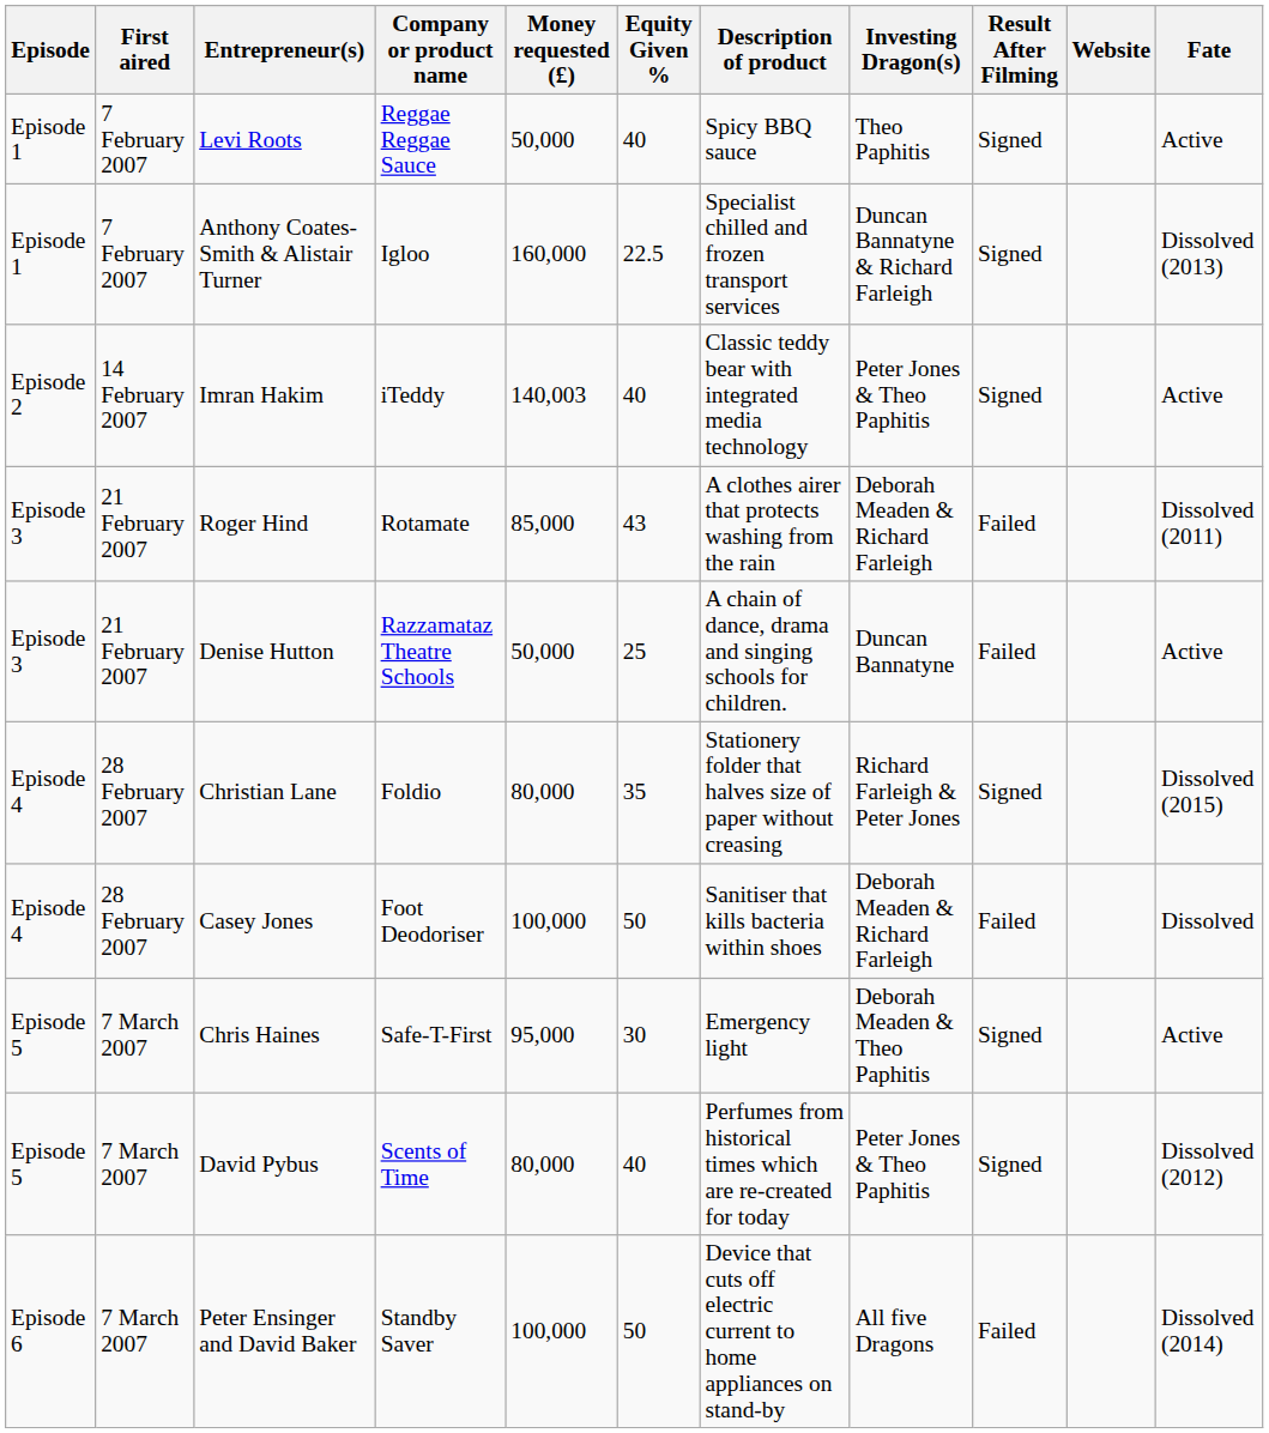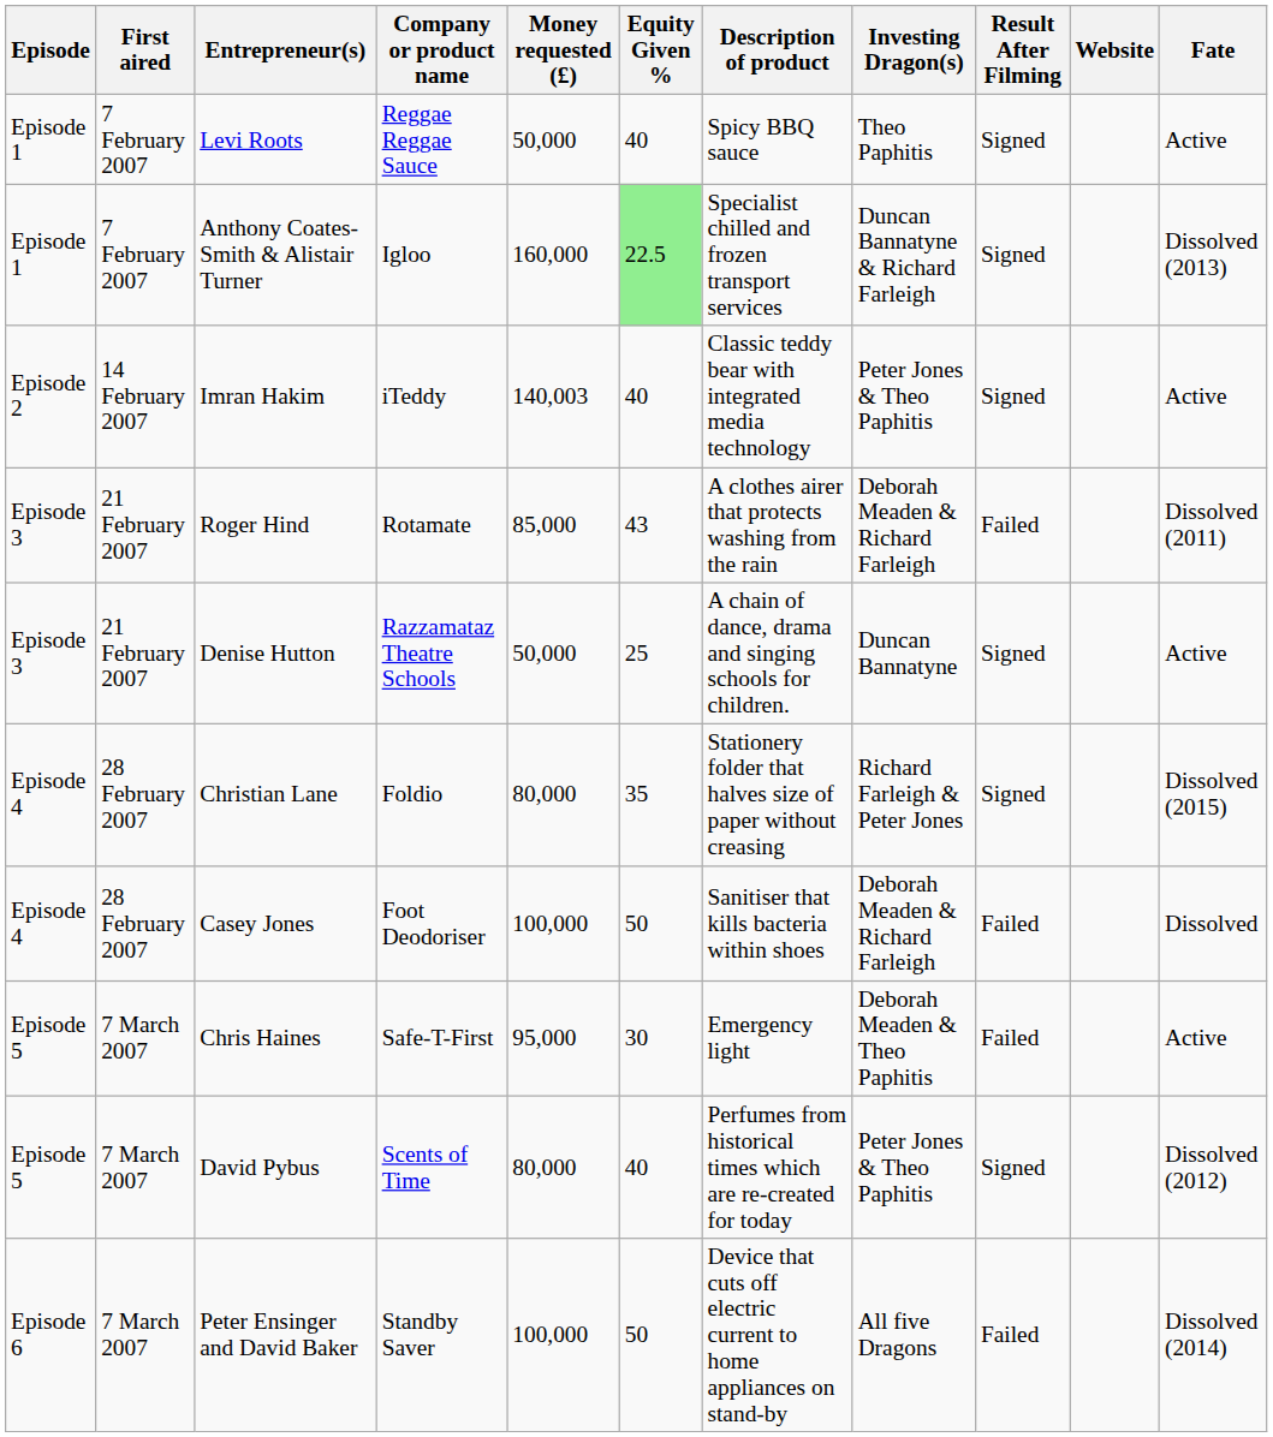 <table class="wikitable sortable">
 <tr>
 <th>Episode</th>
 <th>First aired</th>
 <th>Entrepreneur(s)</th>
 <th>Company or product name</th>
 <th>Money requested (£)</th>
 <th>Equity Given %</th>
 <th>Description of product</th>
 <th>Investing Dragon(s)</th>
 <th>Result After Filming</th>
 <th>Website</th>
 <th>Fate</th>
 </tr>
 <tr>
 <td>Episode 1</td>
 <td>7 February 2007</td>
 <td><a href='#'>Levi Roots</a></td>
 <td><a href='#'>Reggae Reggae Sauce</a></td>
 <td>50,000</td>
 <td>40</td>
 <td>Spicy BBQ sauce</td>
 <td>Theo Paphitis</td>
 <td>Signed</td>
 <td></td>
 <td>Active </td>
 </tr>
 <tr>
 <td>Episode 1</td>
 <td>7 February 2007</td>
 <td>Anthony Coates-Smith & Alistair Turner</td>
 <td>Igloo</td>
 <td>160,000</td>
-<td>22.5</td>
+<td style="background: lightgreen;">22.5</td>
 <td>Specialist chilled and frozen transport services</td>
 <td>Duncan Bannatyne & Richard Farleigh</td>
 <td>Signed </td>
 <td></td>
 <td>Dissolved (2013) </td>
 </tr>
 <tr>
 <td>Episode 2</td>
 <td>14 February 2007</td>
 <td>Imran Hakim</td>
 <td>iTeddy</td>
 <td>140,003</td>
 <td>40</td>
 <td>Classic teddy bear with integrated media technology</td>
 <td>Peter Jones & Theo Paphitis</td>
 <td>Signed</td>
 <td></td>
 <td>Active </td>
 </tr>
 <tr>
 <td>Episode 3</td>
 <td>21 February 2007</td>
 <td>Roger Hind</td>
 <td>Rotamate</td>
 <td>85,000</td>
 <td>43</td>
 <td>A clothes airer that protects washing from the rain</td>
 <td>Deborah Meaden & Richard Farleigh</td>
 <td>Failed </td>
 <td></td>
 <td>Dissolved (2011) </td>
 </tr>
 <tr>
 <td>Episode 3</td>
 <td>21 February 2007</td>
 <td>Denise Hutton</td>
 <td><a href='#'>Razzamataz Theatre Schools</a></td>
 <td>50,000</td>
 <td>25</td>
 <td>A chain of dance, drama and singing schools for children.</td>
 <td>Duncan Bannatyne</td>
-<td>Failed </td>
+<td>Signed </td>
 <td></td>
 <td>Active </td>
 </tr>
 <tr>
 <td>Episode 4</td>
 <td>28 February 2007</td>
 <td>Christian Lane</td>
 <td>Foldio</td>
 <td>80,000</td>
 <td>35</td>
 <td>Stationery folder that halves size of paper without creasing</td>
 <td>Richard Farleigh & Peter Jones</td>
 <td>Signed </td>
 <td></td>
 <td>Dissolved (2015) </td>
 </tr>
 <tr>
 <td>Episode 4</td>
 <td>28 February 2007</td>
 <td>Casey Jones</td>
 <td>Foot Deodoriser</td>
 <td>100,000</td>
 <td>50</td>
 <td>Sanitiser that kills bacteria within shoes</td>
 <td>Deborah Meaden & Richard Farleigh</td>
 <td>Failed </td>
 <td></td>
 <td>Dissolved </td>
 </tr>
 <tr>
 <td>Episode 5</td>
 <td>7 March 2007</td>
 <td>Chris Haines</td>
 <td>Safe-T-First</td>
 <td>95,000</td>
 <td>30</td>
 <td>Emergency light</td>
 <td>Deborah Meaden & Theo Paphitis</td>
-<td>Signed </td>
+<td>Failed </td>
 <td></td>
 <td>Active </td>
 </tr>
 <tr>
 <td>Episode 5</td>
 <td>7 March 2007</td>
 <td>David Pybus</td>
 <td><a href='#'>Scents of Time</a></td>
 <td>80,000</td>
 <td>40</td>
 <td>Perfumes from historical times which are re-created for today</td>
 <td>Peter Jones & Theo Paphitis</td>
 <td>Signed</td>
 <td></td>
 <td>Dissolved (2012) </td>
 </tr>
 <tr>
 <td>Episode 6</td>
 <td>7 March 2007</td>
 <td>Peter Ensinger and David Baker</td>
 <td>Standby Saver</td>
 <td>100,000</td>
 <td>50</td>
 <td>Device that cuts off electric current to home appliances on stand-by</td>
 <td>All five Dragons</td>
 <td>Failed </td>
 <td></td>
 <td>Dissolved (2014) </td>
 </tr>
 </table>
